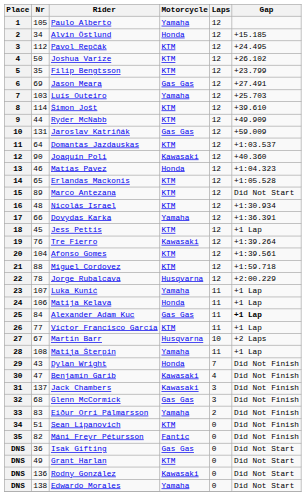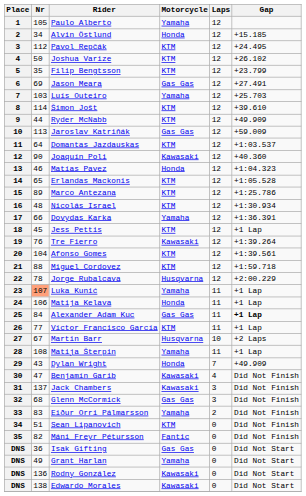 <table class="wikitable" style="font-size: 85%">
 <tr>
 <th>Place</th>
 <th>Nr</th>
 <th>Rider</th>
 <th>Motorcycle</th>
 <th>Laps</th>
 <th>Gap</th>
 </tr>
 <tr>
 <th>1</th>
 <td>105</td>
 <td> <a href='#'>Paulo Alberto</a></td>
 <td><a href='#'>Yamaha</a></td>
 <td>12</td>
 <td></td>
 </tr>
 <tr>
 <th>2</th>
 <td>34</td>
 <td> <a href='#'>Alvin Östlund</a></td>
 <td><a href='#'>Honda</a></td>
 <td>12</td>
 <td>+15.185</td>
 </tr>
 <tr>
 <th>3</th>
 <td>112</td>
 <td> <a href='#'>Pavol Repčák</a></td>
 <td><a href='#'>KTM</a></td>
 <td>12</td>
 <td>+24.495</td>
 </tr>
 <tr>
 <th>4</th>
 <td>50</td>
 <td> <a href='#'>Joshua Varize</a></td>
 <td><a href='#'>KTM</a></td>
 <td>12</td>
 <td>+26.102</td>
 </tr>
 <tr>
 <th>5</th>
 <td>35</td>
 <td> <a href='#'>Filip Bengtsson</a></td>
 <td><a href='#'>KTM</a></td>
 <td>12</td>
 <td>+23.799</td>
 </tr>
 <tr>
 <th>6</th>
 <td>69</td>
 <td> <a href='#'>Jason Meara</a></td>
 <td><a href='#'>Gas Gas</a></td>
 <td>12</td>
 <td>+27.491</td>
 </tr>
 <tr>
 <th>7</th>
 <td>103</td>
 <td> <a href='#'>Luís Outeiro</a></td>
 <td><a href='#'>Yamaha</a></td>
 <td>12</td>
 <td>+25.703</td>
 </tr>
 <tr>
 <th>8</th>
 <td>114</td>
 <td> <a href='#'>Šimon Jošt</a></td>
 <td><a href='#'>KTM</a></td>
 <td>12</td>
 <td>+39.610</td>
 </tr>
 <tr>
 <th>9</th>
 <td>44</td>
 <td> <a href='#'>Ryder McNabb</a></td>
 <td><a href='#'>KTM</a></td>
 <td>12</td>
 <td>+49.909</td>
 </tr>
 <tr>
 <th>10</th>
-<td>131</td>
+<td>113</td>
 <td> <a href='#'>Jaroslav Katriňák</a></td>
 <td><a href='#'>Gas Gas</a></td>
 <td>12</td>
 <td>+59.009</td>
 </tr>
 <tr>
 <th>11</th>
 <td>64</td>
 <td> <a href='#'>Domantas Jazdauskas</a></td>
 <td><a href='#'>KTM</a></td>
 <td>12</td>
 <td>+1:03.537</td>
 </tr>
 <tr>
 <th>12</th>
 <td>90</td>
 <td> <a href='#'>Joaquín Poli</a></td>
 <td><a href='#'>Kawasaki</a></td>
 <td>12</td>
 <td>+40.360</td>
 </tr>
 <tr>
 <th>13</th>
 <td>46</td>
 <td> <a href='#'>Matías Pavez</a></td>
 <td><a href='#'>Honda</a></td>
 <td>12</td>
 <td>+1:04.323</td>
 </tr>
 <tr>
 <th>14</th>
 <td>65</td>
 <td> <a href='#'>Erlandas Mackonis</a></td>
 <td><a href='#'>KTM</a></td>
 <td>12</td>
 <td>+1:05.528</td>
 </tr>
 <tr>
 <th>15</th>
 <td>89</td>
 <td> <a href='#'>Marco Antezana</a></td>
 <td><a href='#'>KTM</a></td>
 <td>12</td>
-<td>Did Not Start</td>
+<td>+1:25.786</td>
 </tr>
 <tr>
 <th>16</th>
 <td>48</td>
 <td> <a href='#'>Nicolás Israel</a></td>
 <td><a href='#'>KTM</a></td>
 <td>12</td>
 <td>+1:30.934</td>
 </tr>
 <tr>
 <th>17</th>
 <td>66</td>
 <td> <a href='#'>Dovydas Karka</a></td>
 <td><a href='#'>Yamaha</a></td>
 <td>12</td>
 <td>+1:36.391</td>
 </tr>
 <tr>
 <th>18</th>
 <td>45</td>
 <td> <a href='#'>Jess Pettis</a></td>
 <td><a href='#'>KTM</a></td>
 <td>12</td>
 <td>+1 Lap</td>
 </tr>
 <tr>
 <th>19</th>
 <td>76</td>
 <td> <a href='#'>Tre Fierro</a></td>
 <td><a href='#'>Kawasaki</a></td>
 <td>12</td>
 <td>+1:39.264</td>
 </tr>
 <tr>
 <th>20</th>
 <td>104</td>
 <td> <a href='#'>Afonso Gomes</a></td>
 <td><a href='#'>KTM</a></td>
 <td>12</td>
 <td>+1:39.561</td>
 </tr>
 <tr>
 <th>21</th>
 <td>88</td>
 <td> <a href='#'>Miguel Cordovez</a></td>
 <td><a href='#'>KTM</a></td>
 <td>12</td>
 <td>+1:59.718</td>
 </tr>
 <tr>
 <th>22</th>
 <td>78</td>
 <td> <a href='#'>Jorge Rubalcava</a></td>
 <td><a href='#'>Husqvarna</a></td>
 <td>12</td>
 <td>+2:00.229</td>
 </tr>
 <tr>
 <th>23</th>
-<td>107</td>
+<td style="background: lightsalmon;">107</td>
 <td> <a href='#'>Luka Kunić</a></td>
 <td><a href='#'>Yamaha</a></td>
 <td>11</td>
 <td>+1 Lap</td>
 </tr>
 <tr>
 <th>24</th>
 <td>106</td>
 <td> <a href='#'>Matija Kelava</a></td>
 <td><a href='#'>Honda</a></td>
 <td>11</td>
 <td>+1 Lap</td>
 </tr>
 <tr>
 <th>25</th>
 <td>84</td>
 <td> <a href='#'>Alexander Adam Kuc</a></td>
 <td><a href='#'>Gas Gas</a></td>
 <td>11</td>
 <td><strong>+1 Lap</strong></td>
 </tr>
 <tr>
 <th>26</th>
 <td>77</td>
 <td> <a href='#'>Víctor Francisco García</a></td>
 <td><a href='#'>KTM</a></td>
 <td>11</td>
 <td>+1 Lap</td>
 </tr>
 <tr>
 <th>27</th>
 <td>67</td>
 <td> <a href='#'>Martin Barr</a></td>
 <td><a href='#'>Husqvarna</a></td>
 <td>10</td>
 <td>+2 Laps</td>
 </tr>
 <tr>
 <th>28</th>
 <td>108</td>
 <td> <a href='#'>Matija Šterpin</a></td>
 <td><a href='#'>Yamaha</a></td>
 <td>11</td>
 <td>+1 Lap</td>
 </tr>
 <tr>
 <th>29</th>
 <td>43</td>
 <td> <a href='#'>Dylan Wright</a></td>
 <td><a href='#'>Honda</a></td>
 <td>7</td>
-<td>Did Not Finish</td>
+<td>+49.909</td>
 </tr>
 <tr>
 <th>30</th>
 <td>47</td>
 <td> <a href='#'>Benjamín Garib</a></td>
 <td><a href='#'>Kawasaki</a></td>
 <td>4</td>
 <td>Did Not Finish</td>
 </tr>
 <tr>
 <th>31</th>
 <td>137</td>
 <td> <a href='#'>Jack Chambers</a></td>
 <td><a href='#'>Kawasaki</a></td>
 <td>3</td>
 <td>Did Not Finish</td>
 </tr>
 <tr>
 <th>32</th>
 <td>68</td>
 <td> <a href='#'>Glenn McCormick</a></td>
 <td><a href='#'>Gas Gas</a></td>
 <td>3</td>
 <td>Did Not Finish</td>
 </tr>
 <tr>
 <th>33</th>
 <td>83</td>
 <td> <a href='#'>Eiður Orri Pálmarsson</a></td>
 <td><a href='#'>Yamaha</a></td>
 <td>2</td>
 <td>Did Not Finish</td>
 </tr>
 <tr>
 <th>34</th>
 <td>51</td>
 <td> <a href='#'>Sean Lipanovich</a></td>
 <td><a href='#'>KTM</a></td>
 <td>0</td>
 <td>Did Not Finish</td>
 </tr>
 <tr>
 <th>35</th>
 <td>82</td>
 <td> <a href='#'>Máni Freyr Pétursson</a></td>
 <td><a href='#'>Fantic</a></td>
 <td>0</td>
 <td>Did Not Finish</td>
 </tr>
 <tr>
 <th>DNS</th>
 <td>36</td>
 <td> <a href='#'>Isak Gifting</a></td>
 <td><a href='#'>Gas Gas</a></td>
 <td>0</td>
 <td>Did Not Start</td>
 </tr>
 <tr>
 <th>DNS</th>
 <td>49</td>
 <td> <a href='#'>Grant Harlan</a></td>
-<td><a href='#'>KTM</a></td>
+<td><a href='#'>Yamaha</a></td>
 <td>0</td>
 <td>Did Not Start</td>
 </tr>
 <tr>
 <th>DNS</th>
 <td>136</td>
 <td> <a href='#'>Rodny González</a></td>
 <td><a href='#'>Kawasaki</a></td>
 <td>0</td>
 <td>Did Not Start</td>
 </tr>
 <tr>
 <th>DNS</th>
 <td>138</td>
 <td> <a href='#'>Edwardo Morales</a></td>
-<td><a href='#'>Yamaha</a></td>
+<td><a href='#'>Kawasaki</a></td>
 <td>0</td>
 <td>Did Not Start</td>
 </tr>
 <tr>
 </tr>
 </table>
